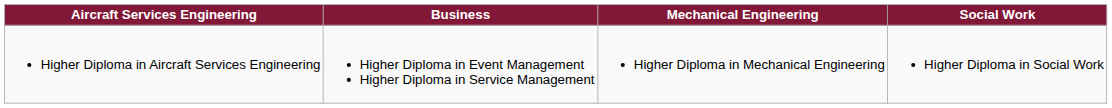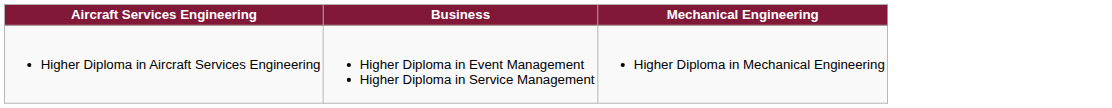 <table class="wikitable">
 <tr>
 <th style="background:#811837;color:white">Aircraft Services Engineering</th>
 <th style="background:#811837;color:white">Business</th>
 <th style="background:#811837;color:white">Mechanical Engineering</th>
-<th style="background:#811837;color:white">Social Work</th>
 </tr>
 <tr>
 <td valign="top"><br><ul><li>Higher Diploma in Aircraft Services Engineering</li></ul></td>
 <td valign="top"><br><ul><li>Higher Diploma in Event Management</li><li>Higher Diploma in Service Management</li></ul></td>
 <td valign="top"><br><ul><li>Higher Diploma in Mechanical Engineering</li></ul></td>
-<td valign="top"><br><ul><li>Higher Diploma in Social Work</li></ul></td>
 </tr>
 </table>
